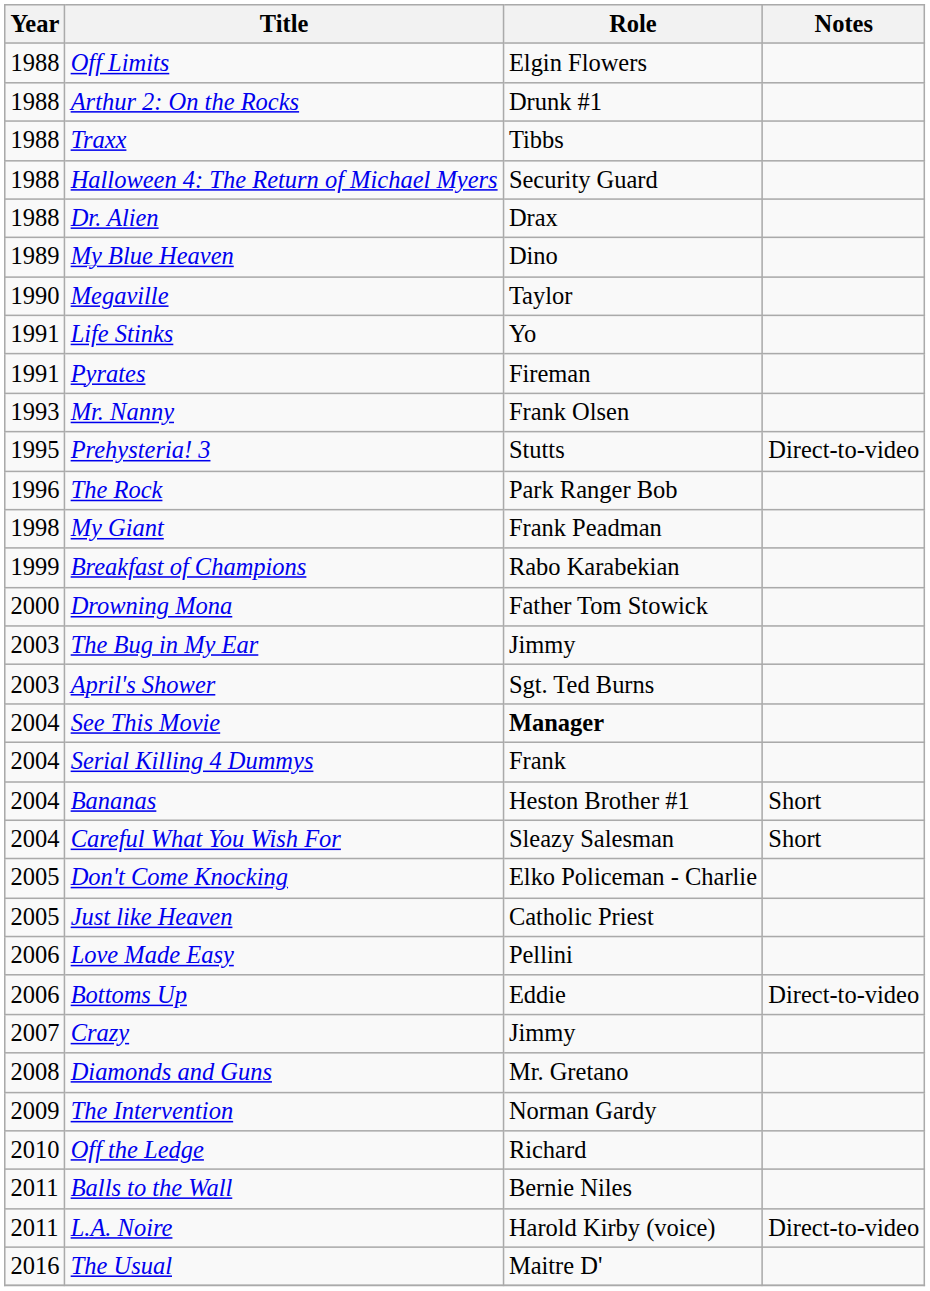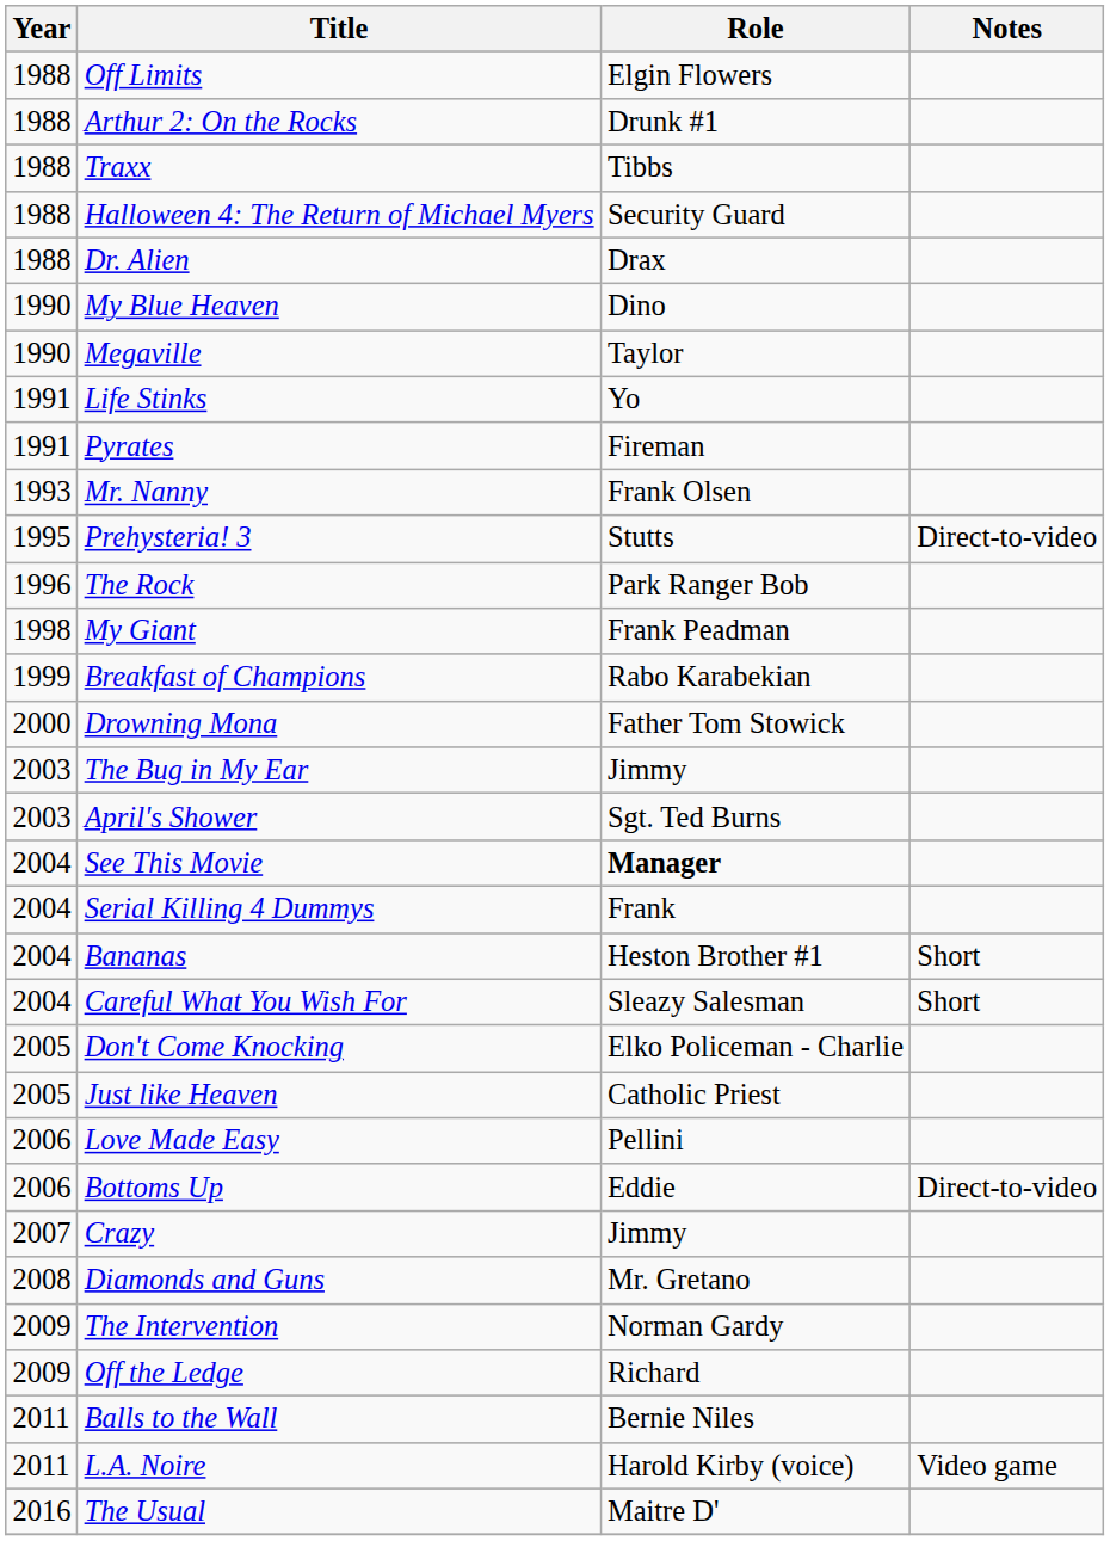 <table class="wikitable sortable">
 <tr>
 <th>Year</th>
 <th>Title</th>
 <th>Role</th>
 <th class="unsortable">Notes</th>
 </tr>
 <tr>
 <td>1988</td>
 <td><em><a href='#'>Off Limits</a></em></td>
 <td>Elgin Flowers</td>
 <td></td>
 </tr>
 <tr>
 <td>1988</td>
 <td><em><a href='#'>Arthur 2: On the Rocks</a></em></td>
 <td>Drunk #1</td>
 <td></td>
 </tr>
 <tr>
 <td>1988</td>
 <td><em><a href='#'>Traxx</a></em></td>
 <td>Tibbs</td>
 <td></td>
 </tr>
 <tr>
 <td>1988</td>
 <td><em><a href='#'>Halloween 4: The Return of Michael Myers</a></em></td>
 <td>Security Guard</td>
 <td></td>
 </tr>
 <tr>
 <td>1988</td>
 <td><em><a href='#'>Dr. Alien</a></em></td>
 <td>Drax</td>
 <td></td>
 </tr>
 <tr>
-<td>1989</td>
+<td>1990</td>
 <td><em><a href='#'>My Blue Heaven</a></em></td>
 <td>Dino</td>
 <td></td>
 </tr>
 <tr>
 <td>1990</td>
 <td><em><a href='#'>Megaville</a></em></td>
 <td>Taylor</td>
 <td></td>
 </tr>
 <tr>
 <td>1991</td>
 <td><em><a href='#'>Life Stinks</a></em></td>
 <td>Yo</td>
 <td></td>
 </tr>
 <tr>
 <td>1991</td>
 <td><em><a href='#'>Pyrates</a></em></td>
 <td>Fireman</td>
 <td></td>
 </tr>
 <tr>
 <td>1993</td>
 <td><em><a href='#'>Mr. Nanny</a></em></td>
 <td>Frank Olsen</td>
 <td></td>
 </tr>
 <tr>
 <td>1995</td>
 <td><em><a href='#'>Prehysteria! 3</a></em></td>
 <td>Stutts</td>
 <td>Direct-to-video</td>
 </tr>
 <tr>
 <td>1996</td>
 <td><em><a href='#'>The Rock</a></em></td>
 <td>Park Ranger Bob</td>
 <td></td>
 </tr>
 <tr>
 <td>1998</td>
 <td><em><a href='#'>My Giant</a></em></td>
 <td>Frank Peadman</td>
 <td></td>
 </tr>
 <tr>
 <td>1999</td>
 <td><em><a href='#'>Breakfast of Champions</a></em></td>
 <td>Rabo Karabekian</td>
 <td></td>
 </tr>
 <tr>
 <td>2000</td>
 <td><em><a href='#'>Drowning Mona</a></em></td>
 <td>Father Tom Stowick</td>
 <td></td>
 </tr>
 <tr>
 <td>2003</td>
 <td><em><a href='#'>The Bug in My Ear</a></em></td>
 <td>Jimmy</td>
 <td></td>
 </tr>
 <tr>
 <td>2003</td>
 <td><em><a href='#'>April's Shower</a></em></td>
 <td>Sgt. Ted Burns</td>
 <td></td>
 </tr>
 <tr>
 <td>2004</td>
 <td><em><a href='#'>See This Movie</a></em></td>
 <td><strong>Manager</strong></td>
 <td></td>
 </tr>
 <tr>
 <td>2004</td>
 <td><em><a href='#'>Serial Killing 4 Dummys</a></em></td>
 <td>Frank</td>
 <td></td>
 </tr>
 <tr>
 <td>2004</td>
 <td><em><a href='#'>Bananas</a></em></td>
 <td>Heston Brother #1</td>
 <td>Short</td>
 </tr>
 <tr>
 <td>2004</td>
 <td><em><a href='#'>Careful What You Wish For</a></em></td>
 <td>Sleazy Salesman</td>
 <td>Short</td>
 </tr>
 <tr>
 <td>2005</td>
 <td><em><a href='#'>Don't Come Knocking</a></em></td>
 <td>Elko Policeman - Charlie</td>
 <td></td>
 </tr>
 <tr>
 <td>2005</td>
 <td><em><a href='#'>Just like Heaven</a></em></td>
 <td>Catholic Priest</td>
 <td></td>
 </tr>
 <tr>
 <td>2006</td>
 <td><em><a href='#'>Love Made Easy</a></em></td>
 <td>Pellini</td>
 <td></td>
 </tr>
 <tr>
 <td>2006</td>
 <td><em><a href='#'>Bottoms Up</a></em></td>
 <td>Eddie</td>
 <td>Direct-to-video</td>
 </tr>
 <tr>
 <td>2007</td>
 <td><em><a href='#'>Crazy</a></em></td>
 <td>Jimmy</td>
 <td></td>
 </tr>
 <tr>
 <td>2008</td>
 <td><em><a href='#'>Diamonds and Guns</a></em></td>
 <td>Mr. Gretano</td>
 <td></td>
 </tr>
 <tr>
 <td>2009</td>
 <td><em><a href='#'>The Intervention</a></em></td>
 <td>Norman Gardy</td>
 <td></td>
 </tr>
 <tr>
-<td>2010</td>
+<td>2009</td>
 <td><em><a href='#'>Off the Ledge</a></em></td>
 <td>Richard</td>
 <td></td>
 </tr>
 <tr>
 <td>2011</td>
 <td><em><a href='#'>Balls to the Wall</a></em></td>
 <td>Bernie Niles</td>
 <td></td>
 </tr>
 <tr>
 <td>2011</td>
 <td><em><a href='#'>L.A. Noire</a></em></td>
 <td>Harold Kirby (voice)</td>
-<td>Direct-to-video</td>
+<td>Video game</td>
 </tr>
 <tr>
 <td>2016</td>
 <td><em><a href='#'>The Usual</a></em></td>
 <td>Maitre D'</td>
 <td></td>
 </tr>
 <tr>
 </tr>
 </table>
